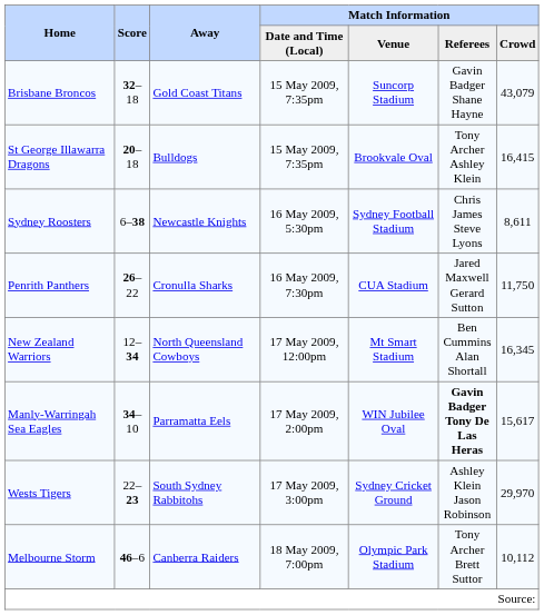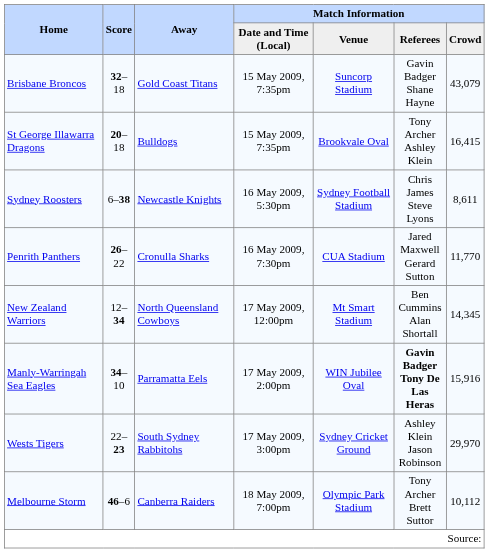 <table border="1" cellpadding="3" cellspacing="0" style="border-collapse:collapse; font-size:90%; width:100%;">
 <tr style="background:#c1d8ff;">
 <th rowspan="2" style="width:21%;">Home</th>
 <th rowspan="2" style="width:6%;">Score</th>
 <th rowspan="2" style="width:21%;">Away</th>
 <th colspan=6>Match Information</th>
 </tr>
 <tr style="background:#efefef;">
 <th width=17%>Date and Time (Local)</th>
 <th width=17%>Venue</th>
 <th width=11%>Referees</th>
 <th width=7%>Crowd</th>
 </tr>
 <tr style="text-align:center; background:#f5faff;">
 <td align=left><a href='#'>Brisbane Broncos</a></td>
 <td><strong>32</strong>–18</td>
 <td align=left><a href='#'>Gold Coast Titans</a></td>
 <td>15 May 2009, 7:35pm</td>
 <td><a href='#'>Suncorp Stadium</a></td>
 <td>Gavin Badger<br>Shane Hayne</td>
 <td>43,079</td>
 </tr>
 <tr style="text-align:center; background:#f5faff;">
 <td align=left><a href='#'>St George Illawarra Dragons</a></td>
 <td><strong>20</strong>–18</td>
 <td align=left> <a href='#'>Bulldogs</a></td>
 <td>15 May 2009, 7:35pm</td>
 <td><a href='#'>Brookvale Oval</a></td>
 <td>Tony Archer<br>Ashley Klein</td>
 <td>16,415</td>
 </tr>
 <tr style="text-align:center; background:#f5faff;">
 <td align=left><a href='#'>Sydney Roosters</a></td>
 <td>6–<strong>38</strong></td>
 <td align=left> <a href='#'>Newcastle Knights</a></td>
 <td>16 May 2009, 5:30pm</td>
 <td><a href='#'>Sydney Football Stadium</a></td>
 <td>Chris James<br>Steve Lyons</td>
 <td>8,611</td>
 </tr>
 <tr style="text-align:center; background:#f5faff;">
 <td align=left><a href='#'>Penrith Panthers</a></td>
 <td><strong>26</strong>–22</td>
 <td align=left><a href='#'>Cronulla Sharks</a></td>
 <td>16 May 2009, 7:30pm</td>
 <td><a href='#'>CUA Stadium</a></td>
 <td>Jared Maxwell<br>Gerard Sutton</td>
-<td>11,750</td>
+<td>11,770</td>
 </tr>
 <tr style="text-align:center; background:#f5faff;">
 <td align=left> <a href='#'>New Zealand Warriors</a></td>
 <td>12–<strong>34</strong></td>
 <td align=left><a href='#'>North Queensland Cowboys</a></td>
 <td>17 May 2009, 12:00pm</td>
 <td><a href='#'>Mt Smart Stadium</a></td>
 <td>Ben Cummins<br>Alan Shortall</td>
-<td>16,345</td>
+<td>14,345</td>
 </tr>
 <tr style="text-align:center; background:#f5faff;">
 <td align=left><a href='#'>Manly-Warringah Sea Eagles</a></td>
 <td><strong>34</strong>–10</td>
 <td align=left><a href='#'>Parramatta Eels</a></td>
 <td>17 May 2009, 2:00pm</td>
 <td><a href='#'>WIN Jubilee Oval</a></td>
 <td><strong>Gavin Badger<br>Tony De Las Heras</strong></td>
-<td>15,617</td>
+<td>15,916</td>
 </tr>
 <tr style="text-align:center; background:#f5faff;">
 <td align=left><a href='#'>Wests Tigers</a></td>
 <td>22–<strong>23</strong></td>
 <td align=left><a href='#'>South Sydney Rabbitohs</a></td>
 <td>17 May 2009, 3:00pm</td>
 <td><a href='#'>Sydney Cricket Ground</a></td>
 <td>Ashley Klein<br>Jason Robinson</td>
 <td>29,970</td>
 </tr>
 <tr style="text-align:center; background:#f5faff;">
 <td align=left><a href='#'>Melbourne Storm</a></td>
 <td><strong>46</strong>–6</td>
 <td align=left><a href='#'>Canberra Raiders</a></td>
 <td>18 May 2009, 7:00pm</td>
 <td><a href='#'>Olympic Park Stadium</a></td>
 <td>Tony Archer<br>Brett Suttor</td>
 <td>10,112</td>
 </tr>
 <tr>
 <td colspan="7" style="text-align:right;">Source: </td>
 </tr>
 </table>
